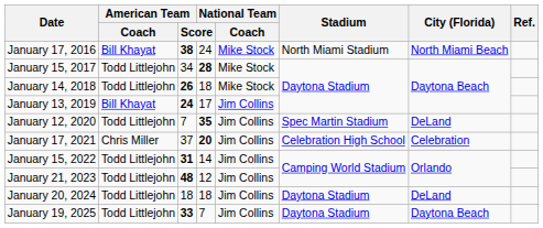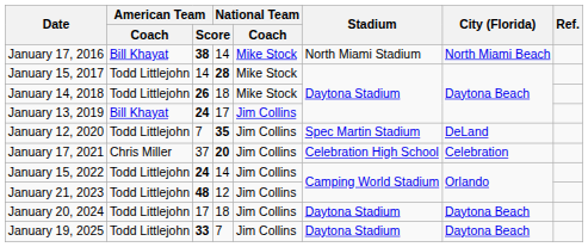 <table class="wikitable">
 <tr>
 <th rowspan=2>Date</th>
 <th colspan=2>American Team</th>
 <th colspan=2>National Team</th>
 <th rowspan=2>Stadium</th>
 <th rowspan=2>City (Florida)</th>
 <th rowspan=2>Ref.</th>
 </tr>
 <tr>
 <th>Coach</th>
 <th colspan=2>Score</th>
 <th>Coach</th>
 </tr>
 <tr>
 <td>January 17, 2016</td>
 <td><a href='#'>Bill Khayat</a></td>
 <td><strong>38</strong></td>
-<td>24</td>
+<td>14</td>
 <td><a href='#'>Mike Stock</a></td>
 <td>North Miami Stadium</td>
 <td><a href='#'>North Miami Beach</a></td>
 <td></td>
 </tr>
 <tr>
 <td>January 15, 2017</td>
 <td>Todd Littlejohn</td>
-<td>34</td>
+<td>14</td>
 <td><strong>28</strong></td>
 <td>Mike Stock</td>
 <td rowspan=3><a href='#'>Daytona Stadium</a></td>
 <td rowspan=3><a href='#'>Daytona Beach</a></td>
 <td></td>
 </tr>
 <tr>
 <td>January 14, 2018</td>
 <td>Todd Littlejohn</td>
 <td><strong>26</strong></td>
 <td>18</td>
 <td>Mike Stock</td>
 <td></td>
 </tr>
 <tr>
 <td>January 13, 2019</td>
 <td><a href='#'>Bill Khayat</a></td>
 <td><strong>24</strong></td>
 <td>17</td>
 <td><a href='#'>Jim Collins</a></td>
 <td></td>
 </tr>
 <tr>
 <td>January 12, 2020</td>
 <td>Todd Littlejohn</td>
 <td>7</td>
 <td><strong>35</strong></td>
 <td>Jim Collins</td>
 <td><a href='#'>Spec Martin Stadium</a></td>
 <td><a href='#'>DeLand</a></td>
 <td></td>
 </tr>
 <tr>
 <td>January 17, 2021</td>
 <td>Chris Miller</td>
 <td>37</td>
 <td><strong>20</strong></td>
 <td>Jim Collins</td>
 <td><a href='#'>Celebration High School</a></td>
 <td><a href='#'>Celebration</a></td>
 <td></td>
 </tr>
 <tr>
 <td>January 15, 2022</td>
 <td>Todd Littlejohn</td>
-<td><strong>31</strong></td>
+<td><strong>24</strong></td>
 <td>14</td>
 <td>Jim Collins</td>
 <td rowspan=2><a href='#'>Camping World Stadium</a></td>
 <td rowspan=2><a href='#'>Orlando</a></td>
 <td></td>
 </tr>
 <tr>
 <td>January 21, 2023</td>
 <td>Todd Littlejohn</td>
 <td><strong>48</strong></td>
 <td>12</td>
 <td>Jim Collins</td>
 <td></td>
 </tr>
 <tr>
 <td>January 20, 2024</td>
 <td>Todd Littlejohn</td>
-<td>18</td>
+<td>17</td>
 <td>18</td>
 <td>Jim Collins</td>
 <td><a href='#'>Daytona Stadium</a></td>
-<td><a href='#'>DeLand</a></td>
+<td><a href='#'>Daytona Beach</a></td>
 <td></td>
 </tr>
 <tr>
 <td>January 19, 2025</td>
 <td>Todd Littlejohn</td>
 <td><strong>33</strong></td>
 <td>7</td>
 <td>Jim Collins</td>
 <td><a href='#'>Daytona Stadium</a></td>
 <td><a href='#'>Daytona Beach</a></td>
 </tr>
 </table>
